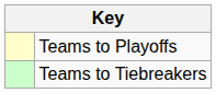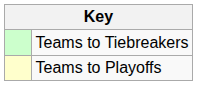 <table class="wikitable" style="text-align: center;">
 <tr>
 <th colspan=2>Key</th>
 </tr>
 <tr>
+<td style="background:#ccffcc; width:20px;"></td>
+<td align=left>Teams to Tiebreakers</td>
+</tr>
+<tr>
 <td style="background:#ffffcc; width:20px;"></td>
 <td align=left>Teams to Playoffs</td>
 </tr>
-<tr>
-<td style="background:#ccffcc; width:20px;"></td>
-<td align=left>Teams to Tiebreakers</td>
-</tr>
 </table>
